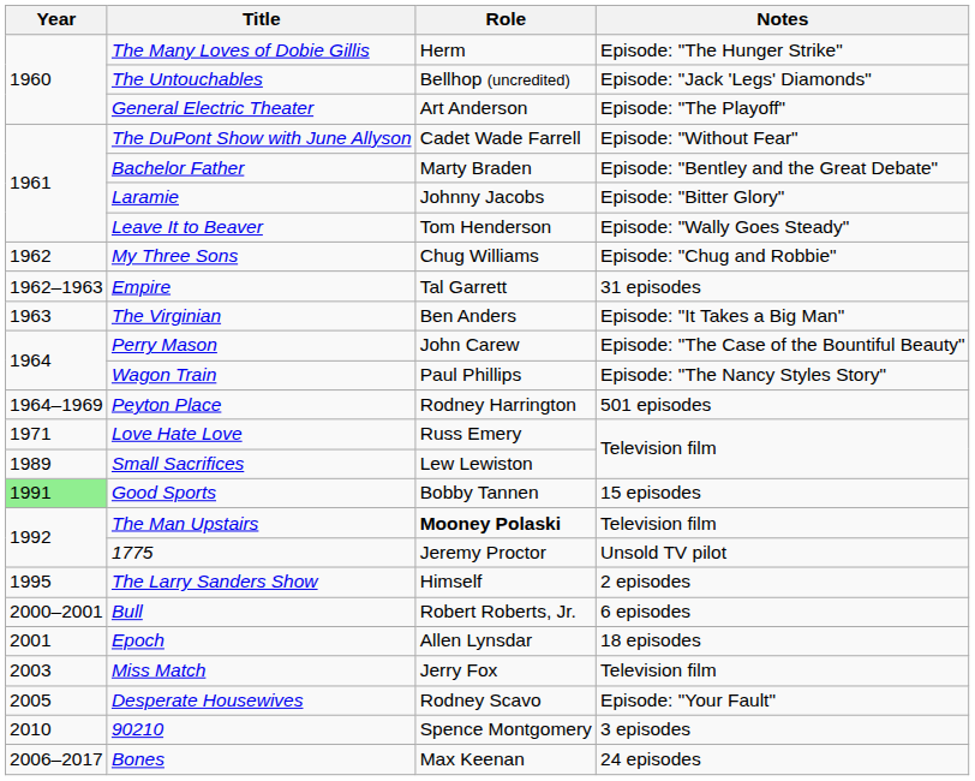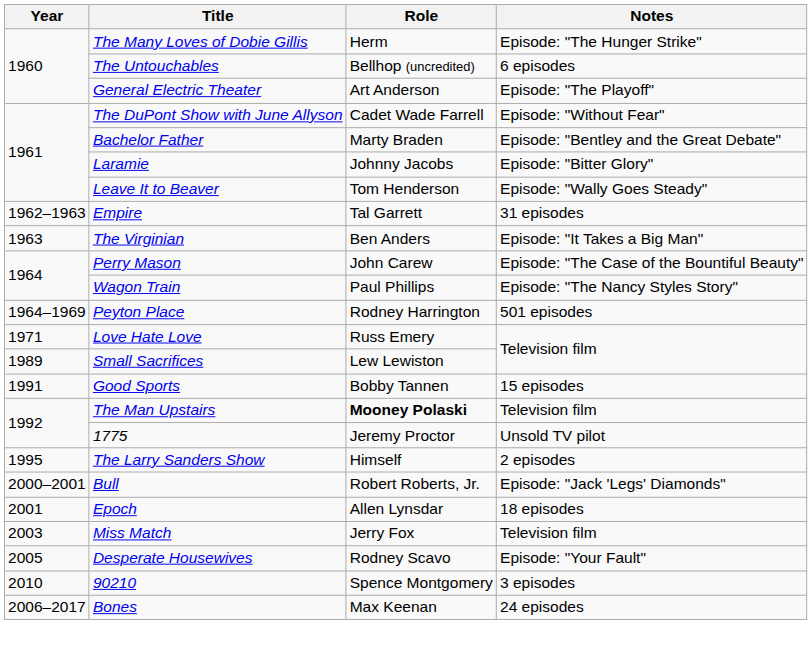 <table class="wikitable sortable">
 <tr>
 <th>Year</th>
 <th>Title</th>
 <th>Role</th>
 <th>Notes</th>
 </tr>
 <tr>
 <td rowspan=3>1960</td>
 <td><em><a href='#'>The Many Loves of Dobie Gillis</a></em></td>
 <td>Herm</td>
 <td>Episode: "The Hunger Strike"</td>
 </tr>
 <tr>
 <td><em><a href='#'>The Untouchables</a></em></td>
 <td>Bellhop <small>(uncredited)</small></td>
-<td>Episode: "Jack 'Legs' Diamonds"</td>
+<td>6 episodes</td>
 </tr>
 <tr>
 <td><em><a href='#'>General Electric Theater</a></em></td>
 <td>Art Anderson</td>
 <td>Episode: "The Playoff"</td>
 </tr>
 <tr>
 <td rowspan=4>1961</td>
 <td><em><a href='#'>The DuPont Show with June Allyson</a></em></td>
 <td>Cadet Wade Farrell</td>
 <td>Episode: "Without Fear"</td>
 </tr>
 <tr>
 <td><em><a href='#'>Bachelor Father</a></em></td>
 <td>Marty Braden</td>
 <td>Episode: "Bentley and the Great Debate"</td>
 </tr>
 <tr>
 <td><em><a href='#'>Laramie</a></em></td>
 <td>Johnny Jacobs</td>
 <td>Episode: "Bitter Glory"</td>
 </tr>
 <tr>
 <td><em><a href='#'>Leave It to Beaver</a></em></td>
 <td>Tom Henderson</td>
 <td>Episode: "Wally Goes Steady"</td>
-</tr>
-<tr>
-<td>1962</td>
-<td><em><a href='#'>My Three Sons</a></em></td>
-<td>Chug Williams</td>
-<td>Episode: "Chug and Robbie"</td>
 </tr>
 <tr>
 <td>1962–1963</td>
 <td><em><a href='#'>Empire</a></em></td>
 <td>Tal Garrett</td>
 <td>31 episodes</td>
 </tr>
 <tr>
 <td>1963</td>
 <td><em><a href='#'>The Virginian</a></em></td>
 <td>Ben Anders</td>
 <td>Episode: "It Takes a Big Man"</td>
 </tr>
 <tr>
 <td rowspan=2>1964</td>
 <td><em><a href='#'>Perry Mason</a></em> </td>
 <td>John Carew</td>
 <td>Episode: "The Case of the Bountiful Beauty"</td>
 </tr>
 <tr>
 <td><em><a href='#'>Wagon Train</a></em></td>
 <td>Paul Phillips</td>
 <td>Episode: "The Nancy Styles Story"</td>
 </tr>
 <tr>
 <td>1964–1969</td>
 <td><em><a href='#'>Peyton Place</a></em></td>
 <td>Rodney Harrington</td>
 <td>501 episodes</td>
 </tr>
 <tr>
 <td>1971</td>
 <td><em><a href='#'>Love Hate Love</a></em></td>
 <td>Russ Emery</td>
 <td rowspan="2">Television film</td>
 </tr>
 <tr>
 <td>1989</td>
 <td><em><a href='#'>Small Sacrifices</a></em></td>
 <td>Lew Lewiston</td>
 </tr>
 <tr>
-<td style="background: lightgreen;">1991</td>
+<td>1991</td>
 <td><em><a href='#'>Good Sports</a></em></td>
 <td>Bobby Tannen</td>
 <td>15 episodes</td>
 </tr>
 <tr>
 <td rowspan=2>1992</td>
 <td><em><a href='#'>The Man Upstairs</a></em></td>
 <td><strong>Mooney Polaski</strong></td>
 <td>Television film</td>
 </tr>
 <tr>
 <td><em>1775</em></td>
 <td>Jeremy Proctor</td>
 <td>Unsold TV pilot</td>
 </tr>
 <tr>
 <td>1995</td>
 <td><em><a href='#'>The Larry Sanders Show</a></em></td>
 <td>Himself</td>
 <td>2 episodes</td>
 </tr>
 <tr>
 <td>2000–2001</td>
 <td><em><a href='#'>Bull</a></em></td>
 <td>Robert Roberts, Jr.</td>
-<td>6 episodes</td>
+<td>Episode: "Jack 'Legs' Diamonds"</td>
 </tr>
 <tr>
 <td>2001</td>
 <td><em><a href='#'>Epoch</a></em></td>
 <td>Allen Lynsdar</td>
 <td>18 episodes</td>
 </tr>
 <tr>
 <td>2003</td>
 <td><em><a href='#'>Miss Match</a></em></td>
 <td>Jerry Fox</td>
 <td>Television film</td>
 </tr>
 <tr>
 <td>2005</td>
 <td><em><a href='#'>Desperate Housewives</a></em></td>
 <td>Rodney Scavo</td>
 <td>Episode: "Your Fault"</td>
 </tr>
 <tr>
 <td>2010</td>
 <td><em><a href='#'>90210</a></em></td>
 <td>Spence Montgomery</td>
 <td>3 episodes</td>
 </tr>
 <tr>
 <td>2006–2017</td>
 <td><em><a href='#'>Bones</a></em></td>
 <td>Max Keenan</td>
 <td>24 episodes</td>
 </tr>
 </table>
